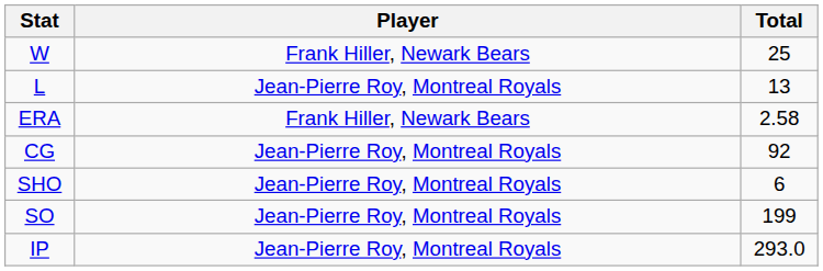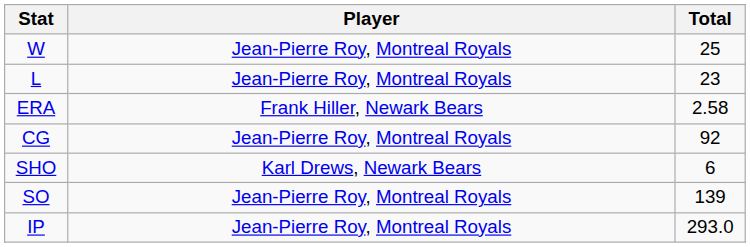 <table class="wikitable" width="40%" style="text-align:center;">
 <tr>
 <th width="5%">Stat</th>
 <th width="60%">Player</th>
 <th width="5%">Total</th>
 </tr>
 <tr>
 <td><a href='#'>W</a></td>
-<td><a href='#'>Frank Hiller</a>, <a href='#'>Newark Bears</a></td>
+<td><a href='#'>Jean-Pierre Roy</a>, <a href='#'>Montreal Royals</a></td>
 <td>25</td>
 </tr>
 <tr>
 <td><a href='#'>L</a></td>
 <td><a href='#'>Jean-Pierre Roy</a>, <a href='#'>Montreal Royals</a></td>
-<td>13</td>
+<td>23</td>
 </tr>
 <tr>
 <td><a href='#'>ERA</a></td>
 <td><a href='#'>Frank Hiller</a>, <a href='#'>Newark Bears</a></td>
 <td>2.58</td>
 </tr>
 <tr>
 <td><a href='#'>CG</a></td>
 <td><a href='#'>Jean-Pierre Roy</a>, <a href='#'>Montreal Royals</a></td>
 <td>92</td>
 </tr>
 <tr>
 <td><a href='#'>SHO</a></td>
-<td><a href='#'>Jean-Pierre Roy</a>, <a href='#'>Montreal Royals</a></td>
+<td><a href='#'>Karl Drews</a>, <a href='#'>Newark Bears</a></td>
 <td>6</td>
 </tr>
 <tr>
 <td><a href='#'>SO</a></td>
 <td><a href='#'>Jean-Pierre Roy</a>, <a href='#'>Montreal Royals</a></td>
-<td>199</td>
+<td>139</td>
 </tr>
 <tr>
 <td><a href='#'>IP</a></td>
 <td><a href='#'>Jean-Pierre Roy</a>, <a href='#'>Montreal Royals</a></td>
 <td>293.0</td>
 </tr>
 </table>
